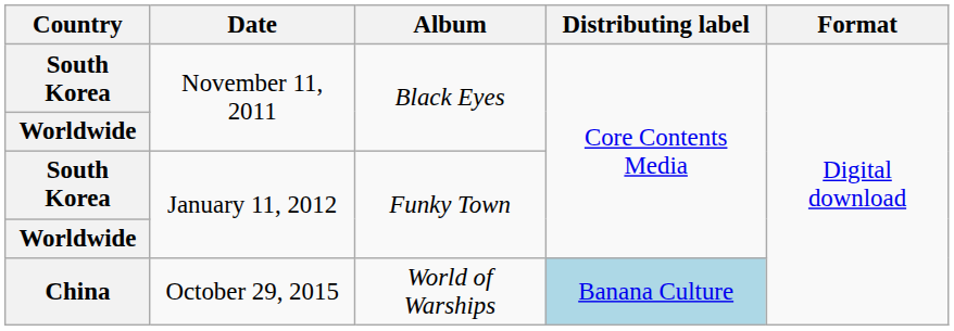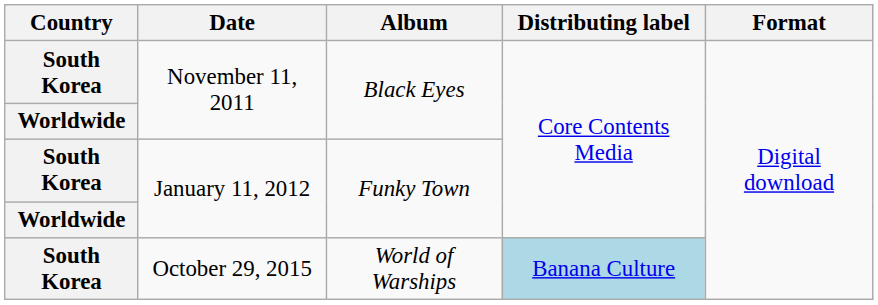 <table class="wikitable plainrowheaders" style="text-align:center">
 <tr>
 <th>Country</th>
 <th>Date</th>
 <th>Album</th>
 <th>Distributing label</th>
 <th>Format</th>
 </tr>
 <tr>
 <th scope="row">South Korea</th>
 <td rowspan="2">November 11, 2011</td>
 <td rowspan="2"><em>Black Eyes</em></td>
 <td rowspan="4"><a href='#'>Core Contents Media</a></td>
 <td rowspan="5"><a href='#'>Digital download</a></td>
 </tr>
 <tr>
 <th scope="row">Worldwide</th>
 </tr>
 <tr>
 <th scope="row">South Korea</th>
 <td rowspan="2">January 11, 2012</td>
 <td rowspan="2"><em>Funky Town</em></td>
 </tr>
 <tr>
 <th scope="row">Worldwide</th>
 </tr>
 <tr>
-<th scope="row">China</th>
+<th scope="row">South Korea</th>
 <td>October 29, 2015</td>
 <td><em>World of Warships</em></td>
 <td style="background: lightblue;"><a href='#'>Banana Culture</a></td>
 </tr>
 </table>
